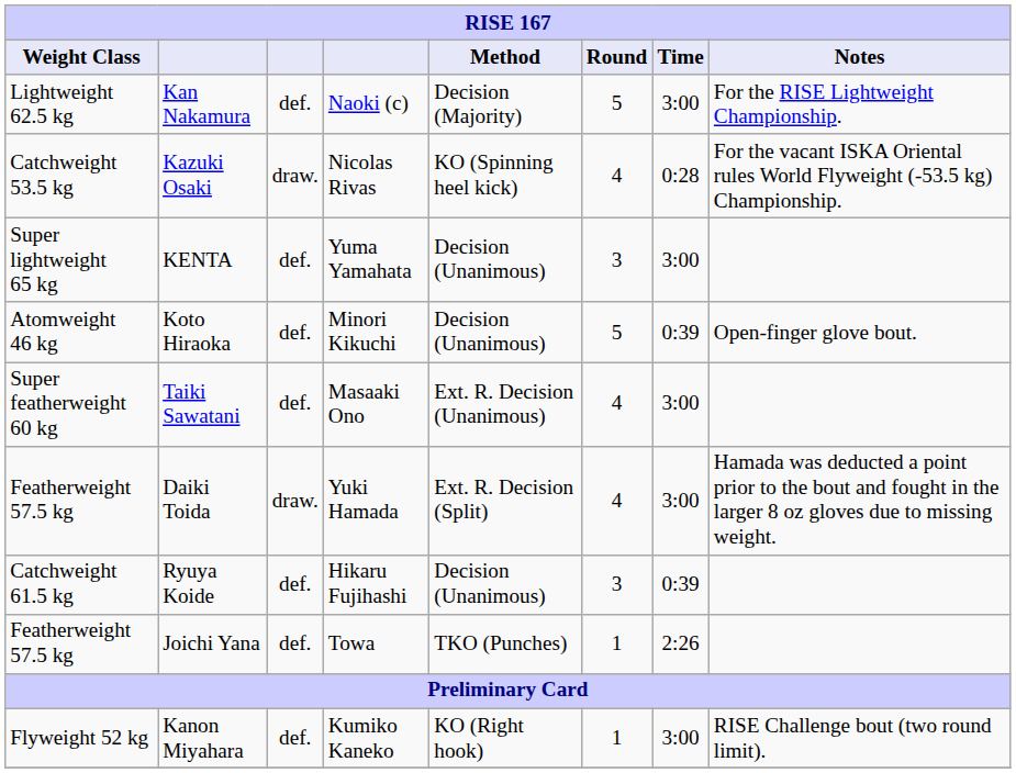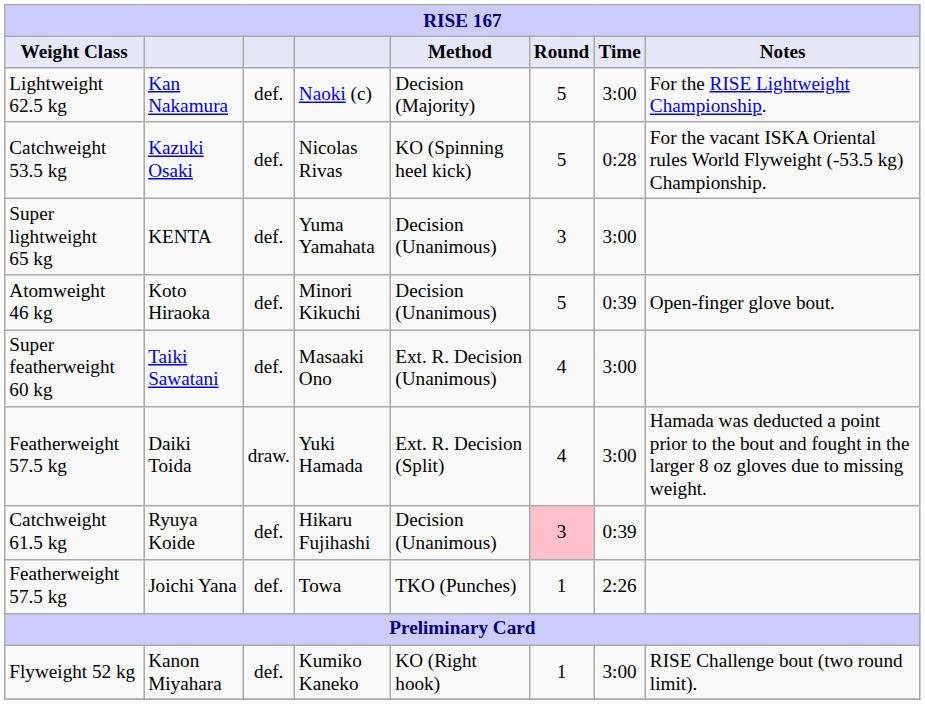 <table class="wikitable" style="font-size: 80%;">
 <tr>
 <th colspan="8" style="background-color: #ccf; color: #000080; text-align: center;"><strong>RISE 167</strong></th>
 </tr>
 <tr>
 <th colspan="1" style="background-color: #E6E8FA; color: #000000; text-align: center;">Weight Class</th>
 <th colspan="1" style="background-color: #E6E8FA; color: #000000; text-align: center;"></th>
 <th colspan="1" style="background-color: #E6E8FA; color: #000000; text-align: center;"></th>
 <th colspan="1" style="background-color: #E6E8FA; color: #000000; text-align: center;"></th>
 <th colspan="1" style="background-color: #E6E8FA; color: #000000; text-align: center;">Method</th>
 <th colspan="1" style="background-color: #E6E8FA; color: #000000; text-align: center;">Round</th>
 <th colspan="1" style="background-color: #E6E8FA; color: #000000; text-align: center;">Time</th>
 <th colspan="1" style="background-color: #E6E8FA; color: #000000; text-align: center;">Notes</th>
 </tr>
 <tr>
 <td>Lightweight 62.5 kg</td>
 <td> <a href='#'>Kan Nakamura</a></td>
 <td align="center">def.</td>
 <td> <a href='#'>Naoki</a> (c)</td>
 <td>Decision (Majority)</td>
 <td align="center">5</td>
 <td align="center">3:00</td>
 <td>For the <a href='#'>RISE Lightweight Championship</a>.</td>
 </tr>
 <tr>
 <td>Catchweight 53.5 kg</td>
 <td> <a href='#'>Kazuki Osaki</a></td>
-<td align="center">draw.</td>
+<td align="center">def.</td>
 <td> Nicolas Rivas</td>
 <td>KO (Spinning heel kick)</td>
-<td align="center">4</td>
+<td align="center">5</td>
 <td align="center">0:28</td>
 <td>For the vacant ISKA Oriental rules World Flyweight (-53.5 kg) Championship.</td>
 </tr>
 <tr>
 <td>Super lightweight 65 kg</td>
 <td> KENTA</td>
 <td align="center">def.</td>
 <td> Yuma Yamahata</td>
 <td>Decision (Unanimous)</td>
 <td align="center">3</td>
 <td align="center">3:00</td>
 <td></td>
 </tr>
 <tr>
 <td>Atomweight 46 kg</td>
 <td> Koto Hiraoka</td>
 <td align="center">def.</td>
 <td> Minori Kikuchi</td>
 <td>Decision (Unanimous)</td>
 <td align="center">5</td>
 <td align="center">0:39</td>
 <td>Open-finger glove bout.</td>
 </tr>
 <tr>
 <td>Super featherweight 60 kg</td>
 <td> <a href='#'>Taiki Sawatani</a></td>
 <td align="center">def.</td>
 <td> Masaaki Ono</td>
 <td>Ext. R. Decision (Unanimous)</td>
 <td align="center">4</td>
 <td align="center">3:00</td>
 <td></td>
 </tr>
 <tr>
 <td>Featherweight 57.5 kg</td>
 <td> Daiki Toida</td>
 <td align="center">draw.</td>
 <td> Yuki Hamada</td>
 <td>Ext. R. Decision (Split)</td>
 <td align="center">4</td>
 <td align="center">3:00</td>
 <td>Hamada was deducted a point prior to the bout and fought in the larger 8 oz gloves due to missing weight.</td>
 </tr>
 <tr>
 <td>Catchweight 61.5 kg</td>
 <td> Ryuya Koide</td>
 <td align="center">def.</td>
 <td> Hikaru Fujihashi</td>
 <td>Decision (Unanimous)</td>
-<td align="center">3</td>
+<td align="center" style="background: pink;">3</td>
 <td align="center">0:39</td>
 <td></td>
 </tr>
 <tr>
 <td>Featherweight 57.5 kg</td>
 <td> Joichi Yana</td>
 <td align="center">def.</td>
 <td> Towa</td>
 <td>TKO (Punches)</td>
 <td align="center">1</td>
 <td align="center">2:26</td>
 <td></td>
 </tr>
 <tr>
 <th colspan="8" style="background-color: #ccf; color: #000080; text-align: center;"><strong>Preliminary Card</strong></th>
 </tr>
 <tr>
 <td>Flyweight 52 kg</td>
 <td> Kanon Miyahara</td>
 <td align="center">def.</td>
 <td> Kumiko Kaneko</td>
 <td>KO (Right hook)</td>
 <td align="center">1</td>
 <td align="center">3:00</td>
 <td>RISE Challenge bout (two round limit).</td>
 </tr>
 <tr>
 </tr>
 </table>
